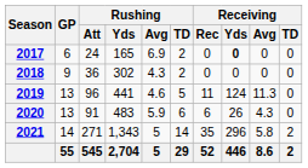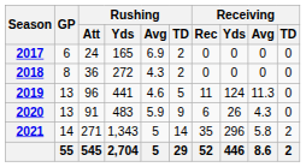 <table class="wikitable" style="text-align:center;">
 <tr>
 <th rowspan="2">Season</th>
 <th rowspan="2">GP</th>
 <th colspan="4">Rushing</th>
 <th colspan="4">Receiving</th>
 </tr>
 <tr>
 <th>Att</th>
 <th>Yds</th>
 <th>Avg</th>
 <th>TD</th>
 <th>Rec</th>
 <th>Yds</th>
 <th>Avg</th>
 <th>TD</th>
 </tr>
 <tr>
 <th><a href='#'>2017</a></th>
 <td>6</td>
 <td>24</td>
 <td>165</td>
 <td>6.9</td>
 <td>2</td>
 <td>0</td>
-<td><strong>0</strong></td>
+<td>0</td>
 <td>0</td>
 <td>0</td>
 </tr>
 <tr>
 <th><a href='#'>2018</a></th>
-<td>9</td>
+<td>8</td>
 <td>36</td>
-<td>302</td>
+<td>272</td>
 <td>4.3</td>
 <td>2</td>
 <td>0</td>
 <td>0</td>
 <td>0</td>
 <td>0</td>
 </tr>
 <tr>
 <th><a href='#'>2019</a></th>
 <td>13</td>
 <td>96</td>
 <td>441</td>
 <td>4.6</td>
 <td>5</td>
 <td>11</td>
 <td>124</td>
 <td>11.3</td>
 <td>0</td>
 </tr>
 <tr>
 <th><a href='#'>2020</a></th>
 <td>13</td>
 <td>91</td>
 <td>483</td>
 <td>5.9</td>
-<td>6</td>
+<td>9</td>
 <td>6</td>
 <td>26</td>
 <td>4.3</td>
 <td>0</td>
 </tr>
 <tr>
 <th><a href='#'>2021</a></th>
 <td>14</td>
 <td>271</td>
 <td>1,343</td>
 <td>5</td>
 <td>14</td>
 <td>35</td>
 <td>296</td>
 <td>5.8</td>
 <td>2</td>
 </tr>
 <tr>
 <th></th>
 <th>55</th>
 <th>545</th>
 <th>2,704</th>
 <th>5</th>
 <th>29</th>
 <th>52</th>
 <th>446</th>
 <th>8.6</th>
 <th>2</th>
 </tr>
 </table>
